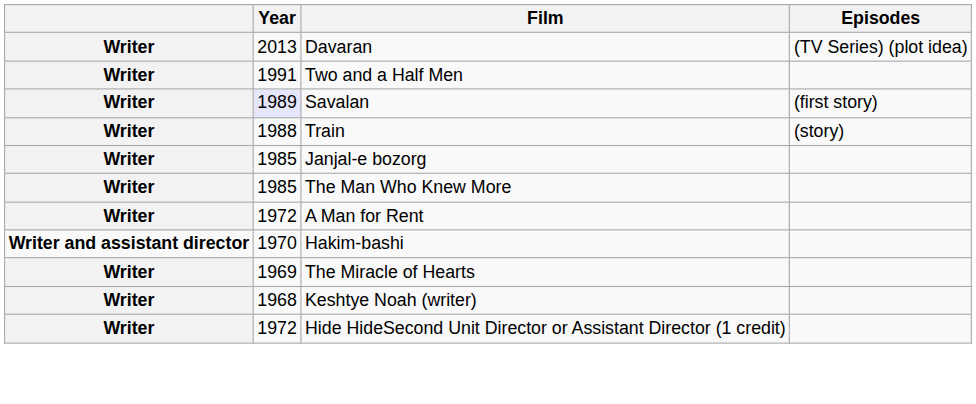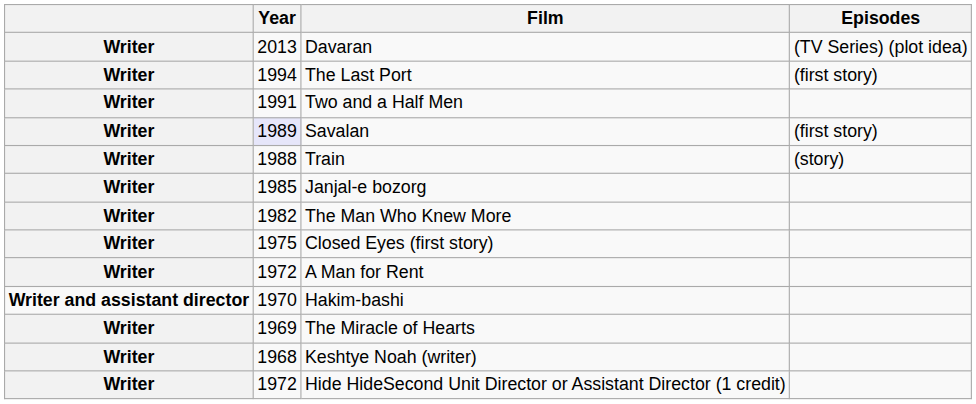 <table class="wikitable">
 <tr>
 <th></th>
 <th>Year</th>
 <th>Film</th>
 <th>Episodes</th>
 </tr>
 <tr>
 <th><strong>Writer</strong></th>
 <td>2013</td>
 <td>Davaran</td>
 <td>(TV Series) (plot idea)</td>
+</tr>
+<tr>
+<th>Writer</th>
+<td>1994</td>
+<td>The Last Port</td>
+<td>(first story)</td>
 </tr>
 <tr>
 <th>Writer</th>
 <td>1991</td>
 <td>Two and a Half Men</td>
 <td></td>
 </tr>
 <tr>
 <th>Writer</th>
 <td style="background: lavender;">1989</td>
 <td>Savalan</td>
 <td>(first story)</td>
 </tr>
 <tr>
 <th>Writer</th>
 <td>1988</td>
 <td>Train</td>
 <td>(story)</td>
 </tr>
 <tr>
 <th>Writer</th>
 <td>1985</td>
 <td>Janjal-e bozorg</td>
 <td></td>
 </tr>
 <tr>
 <th>Writer</th>
-<td>1985</td>
+<td>1982</td>
 <td>The Man Who Knew More</td>
+<td></td>
+</tr>
+<tr>
+<th>Writer</th>
+<td>1975</td>
+<td>Closed Eyes (first story)</td>
 <td></td>
 </tr>
 <tr>
 <th>Writer</th>
 <td>1972</td>
 <td>A Man for Rent</td>
 <td></td>
 </tr>
 <tr>
 <td><strong>Writer and assistant director</strong></td>
 <td>1970</td>
 <td>Hakim-bashi</td>
 <td></td>
 </tr>
 <tr>
 <th>Writer</th>
 <td>1969</td>
 <td>The Miracle of Hearts</td>
 <td></td>
 </tr>
 <tr>
 <th>Writer</th>
 <td>1968</td>
 <td>Keshtye Noah (writer)</td>
 <td></td>
 </tr>
 <tr>
 <th>Writer</th>
 <td>1972</td>
 <td>Hide HideSecond Unit Director or Assistant Director (1 credit)</td>
 <td></td>
 </tr>
 </table>
